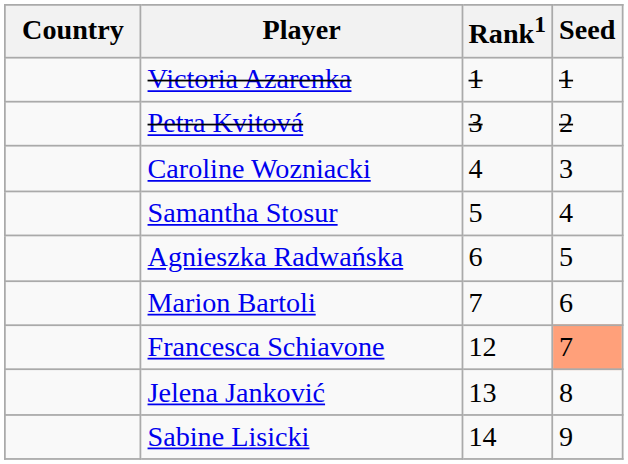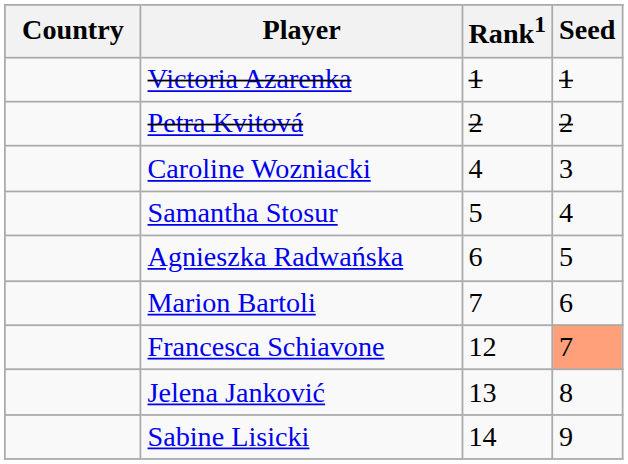 <table class="sortable wikitable">
 <tr>
 <th width="70">Country</th>
 <th width="175">Player</th>
 <th>Rank<sup>1</sup></th>
 <th>Seed</th>
 </tr>
 <tr>
 <td><s></s></td>
 <td><s><a href='#'>Victoria Azarenka</a></s></td>
 <td><s>1</s></td>
 <td><s>1</s></td>
 </tr>
 <tr>
 <td><s></s></td>
 <td><s><a href='#'>Petra Kvitová</a></s></td>
-<td><s>3</s></td>
+<td><s>2</s></td>
 <td><s>2</s></td>
 </tr>
 <tr>
 <td></td>
 <td><a href='#'>Caroline Wozniacki</a></td>
 <td>4</td>
 <td>3</td>
 </tr>
 <tr>
 <td></td>
 <td><a href='#'>Samantha Stosur</a></td>
 <td>5</td>
 <td>4</td>
 </tr>
 <tr>
 <td></td>
 <td><a href='#'>Agnieszka Radwańska</a></td>
 <td>6</td>
 <td>5</td>
 </tr>
 <tr>
 <td></td>
 <td><a href='#'>Marion Bartoli</a></td>
 <td>7</td>
 <td>6</td>
 </tr>
 <tr>
 <td></td>
 <td><a href='#'>Francesca Schiavone</a></td>
 <td>12</td>
 <td style="background: lightsalmon;">7</td>
 </tr>
 <tr>
 <td></td>
 <td><a href='#'>Jelena Janković</a></td>
 <td>13</td>
 <td>8</td>
 </tr>
 <tr>
 <td></td>
 <td><a href='#'>Sabine Lisicki</a></td>
 <td>14</td>
 <td>9</td>
 </tr>
 </table>
